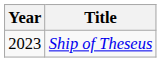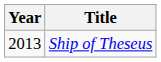 <table class="wikitable">
 <tr>
 <th>Year</th>
 <th>Title</th>
 </tr>
 <tr>
-<td>2023</td>
+<td>2013</td>
 <td><em><a href='#'>Ship of Theseus</a></em></td>
 </tr>
 </table>
